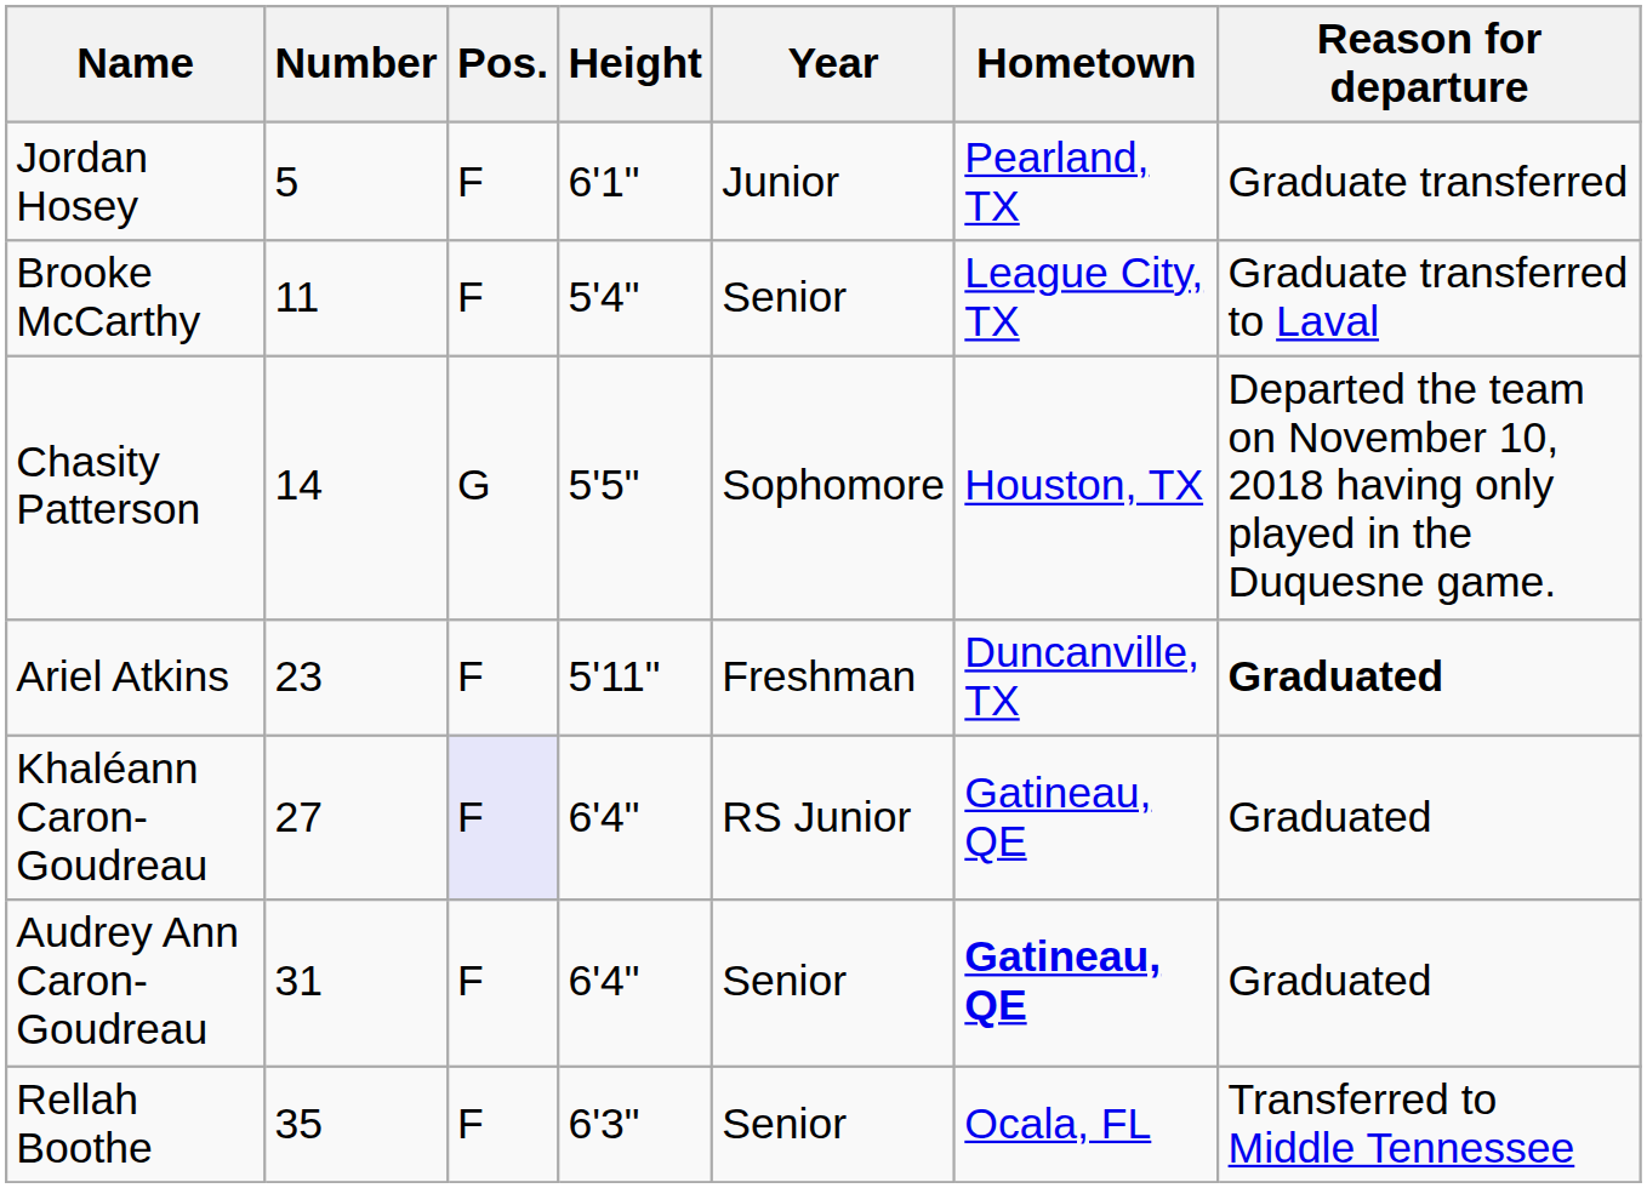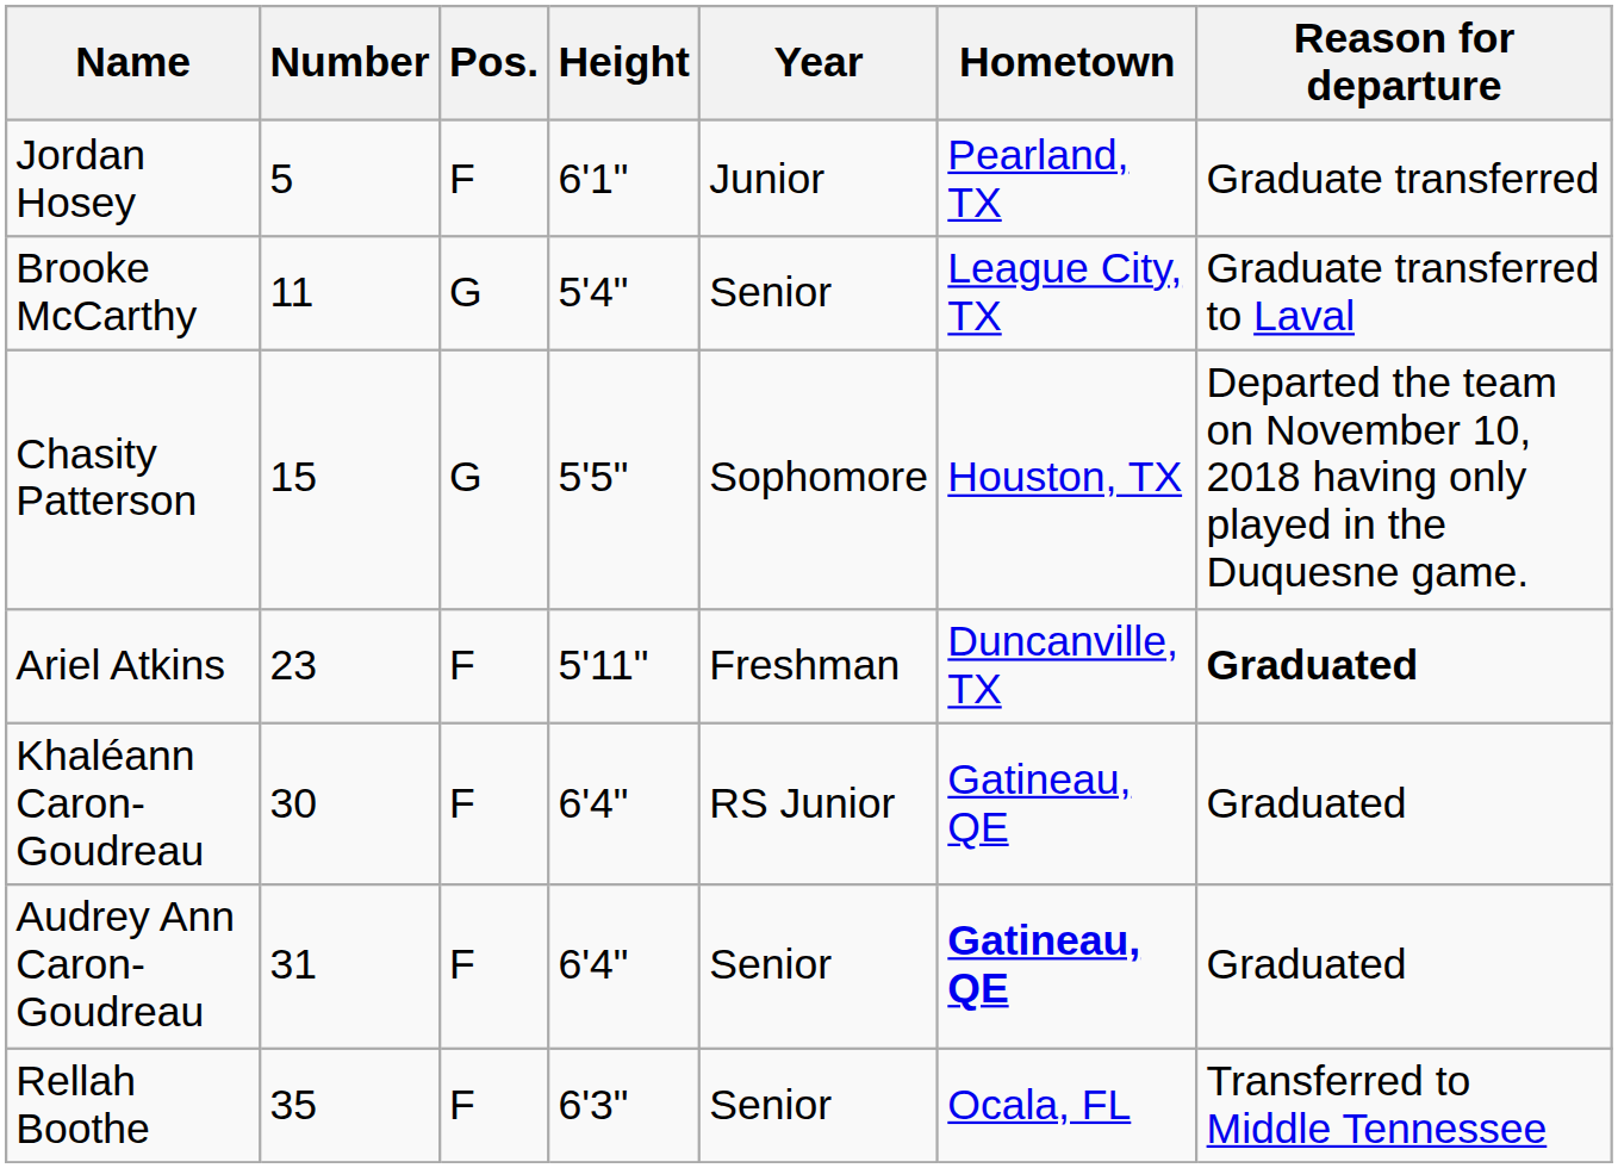 <table class="wikitable sortable" border="1">
 <tr>
 <th>Name</th>
 <th>Number</th>
 <th>Pos.</th>
 <th>Height</th>
 <th>Year</th>
 <th>Hometown</th>
 <th class="unsortable">Reason for departure</th>
 </tr>
 <tr>
 <td>Jordan Hosey</td>
 <td>5</td>
 <td>F</td>
 <td>6'1"</td>
 <td>Junior</td>
 <td><a href='#'>Pearland, TX</a></td>
 <td>Graduate transferred</td>
 </tr>
 <tr>
 <td>Brooke McCarthy</td>
 <td>11</td>
-<td>F</td>
+<td>G</td>
 <td>5'4"</td>
 <td>Senior</td>
 <td><a href='#'>League City, TX</a></td>
 <td>Graduate transferred to <a href='#'>Laval</a></td>
 </tr>
 <tr>
 <td>Chasity Patterson</td>
-<td>14</td>
+<td>15</td>
 <td>G</td>
 <td>5'5"</td>
 <td>Sophomore</td>
 <td><a href='#'>Houston, TX</a></td>
 <td>Departed the team on November 10, 2018 having only played in the Duquesne game.</td>
 </tr>
 <tr>
 <td>Ariel Atkins</td>
 <td>23</td>
 <td>F</td>
 <td>5'11"</td>
 <td>Freshman</td>
 <td><a href='#'>Duncanville, TX</a></td>
 <td><strong>Graduated</strong></td>
 </tr>
 <tr>
 <td>Khaléann Caron-Goudreau</td>
-<td>27</td>
-<td style="background: lavender;">F</td>
+<td>30</td>
+<td>F</td>
 <td>6'4"</td>
 <td>RS Junior</td>
 <td><a href='#'>Gatineau, QE</a></td>
 <td>Graduated</td>
 </tr>
 <tr>
 <td>Audrey Ann Caron-Goudreau</td>
 <td>31</td>
 <td>F</td>
 <td>6'4"</td>
 <td>Senior</td>
 <td><strong><a href='#'>Gatineau, QE</a></strong></td>
 <td>Graduated</td>
 </tr>
 <tr>
 <td>Rellah Boothe</td>
 <td>35</td>
 <td>F</td>
 <td>6'3"</td>
 <td>Senior</td>
 <td><a href='#'>Ocala, FL</a></td>
 <td>Transferred to <a href='#'>Middle Tennessee</a></td>
 </tr>
 </table>
